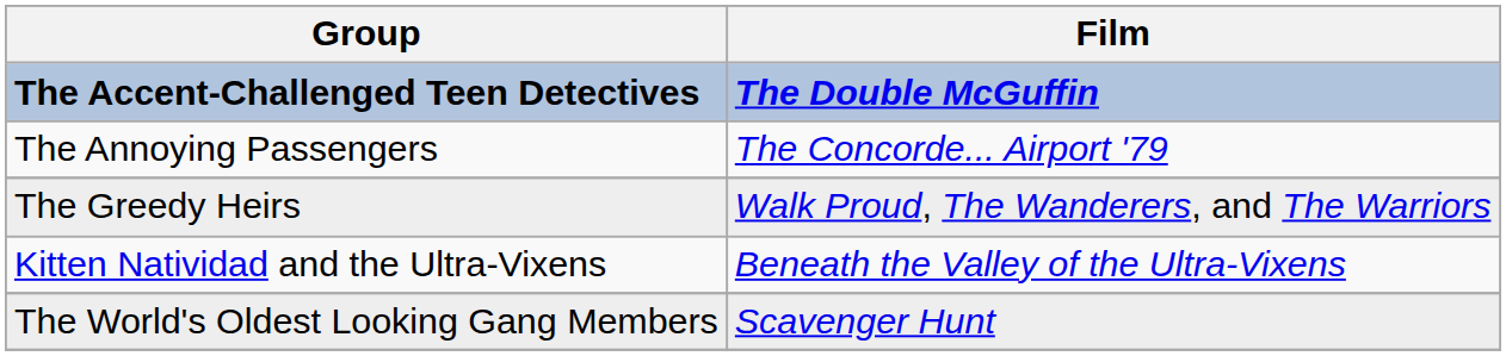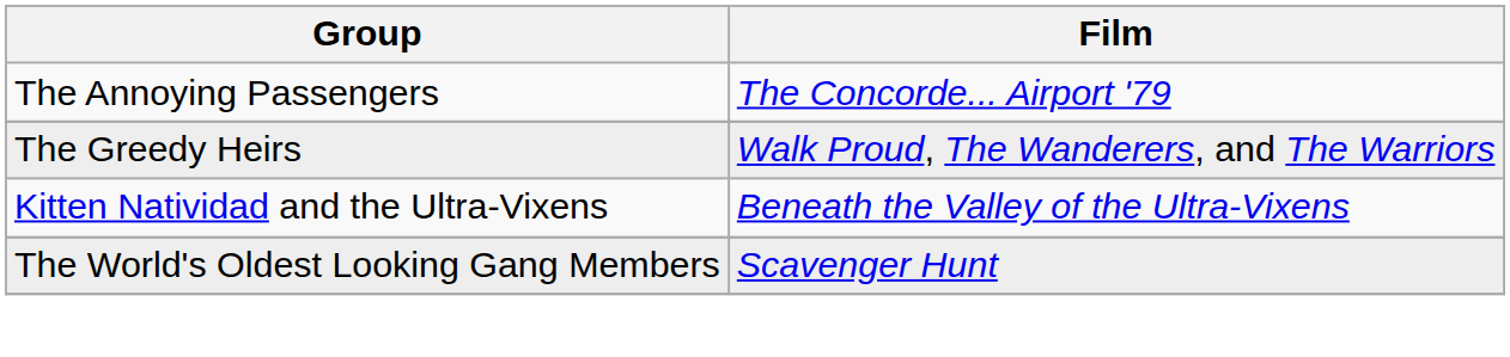 <table class="wikitable sortable plainrowheaders">
 <tr>
 <th>Group</th>
 <th>Film</th>
-</tr>
-<tr style="background:#B0C4DE">
-<td><strong>The Accent-Challenged Teen Detectives</strong></td>
-<td><strong><em><a href='#'>The Double McGuffin</a></em></strong></td>
 </tr>
 <tr>
 <td>The Annoying Passengers</td>
 <td><em><a href='#'>The Concorde... Airport '79</a></em></td>
 </tr>
 <tr>
 </tr>
 <tr style="background:#eee;">
 <td>The Greedy Heirs</td>
 <td><em><a href='#'>Walk Proud</a></em>, <em><a href='#'>The Wanderers</a></em>, and <em><a href='#'>The Warriors</a></em></td>
 </tr>
 <tr>
 <td><a href='#'>Kitten Natividad</a> and the Ultra-Vixens</td>
 <td><em><a href='#'>Beneath the Valley of the Ultra-Vixens</a></em></td>
 </tr>
 <tr>
 </tr>
 <tr style="background:#eee;">
 <td>The World's Oldest Looking Gang Members</td>
 <td><em><a href='#'>Scavenger Hunt</a></em></td>
 </tr>
 <tr>
 </tr>
 </table>
